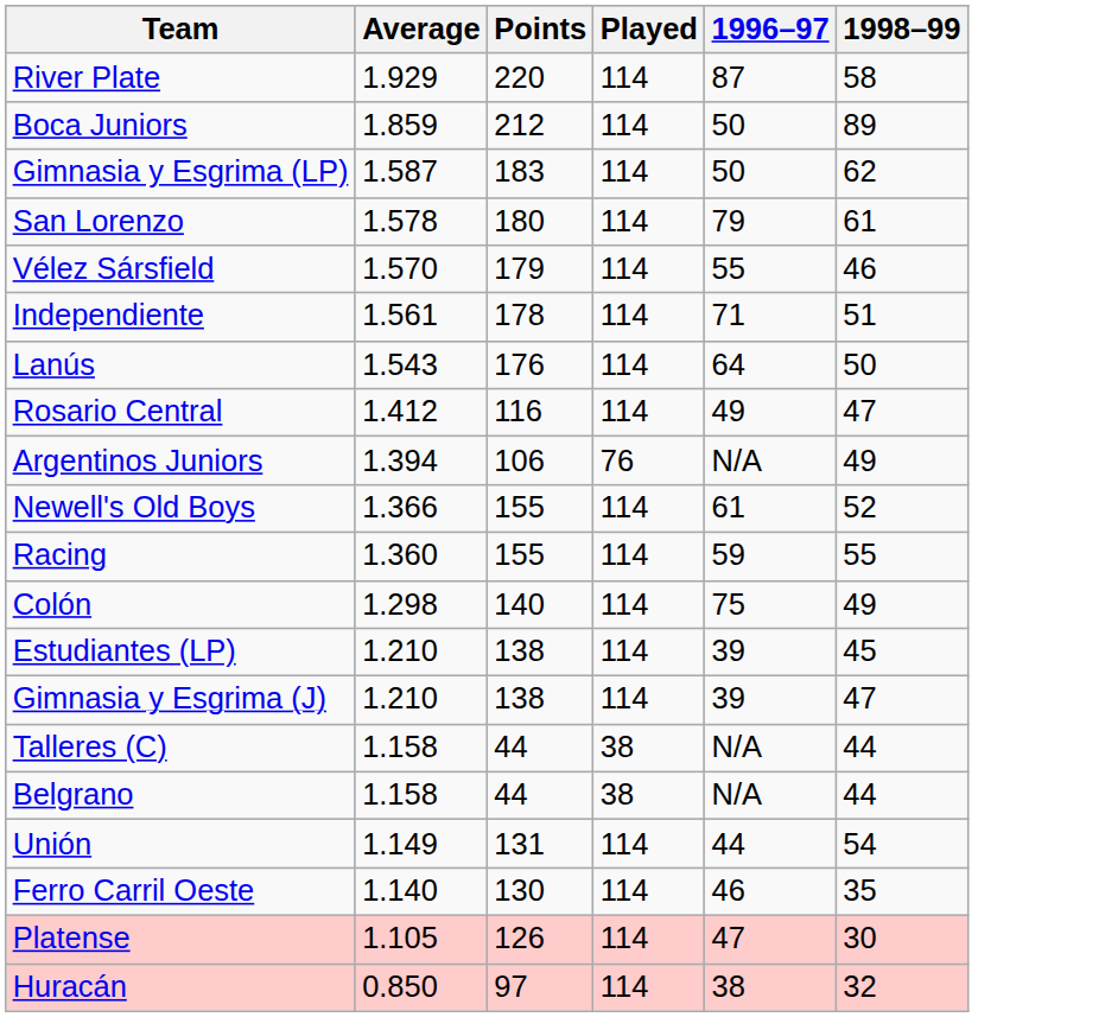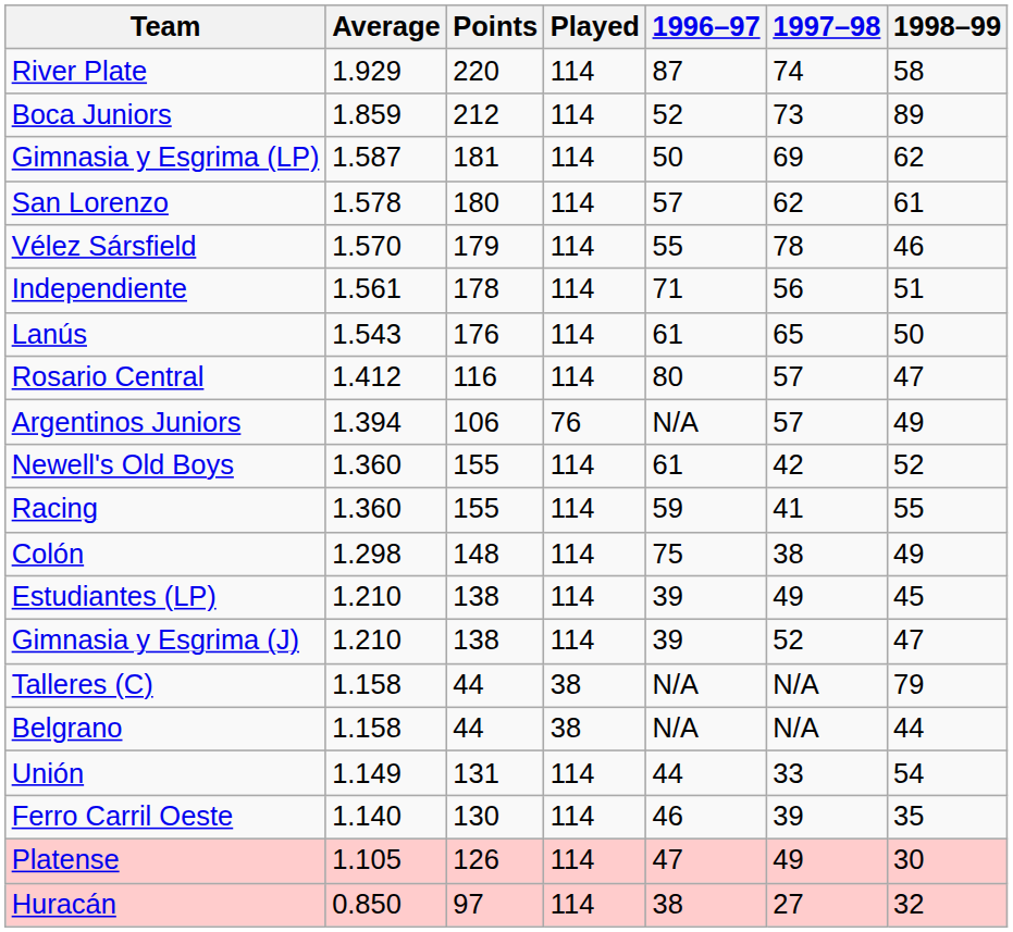 <table class="wikitable">
 <tr>
 <th>Team</th>
 <th>Average</th>
 <th>Points</th>
 <th>Played</th>
 <th><a href='#'>1996–97</a></th>
+<th><a href='#'>1997–98</a></th>
 <th>1998–99</th>
 </tr>
 <tr>
 <td><a href='#'>River Plate</a></td>
 <td>1.929</td>
 <td>220</td>
 <td>114</td>
 <td>87</td>
+<td>74</td>
 <td>58</td>
 </tr>
 <tr>
 <td><a href='#'>Boca Juniors</a></td>
 <td>1.859</td>
 <td>212</td>
 <td>114</td>
-<td>50</td>
+<td>52</td>
+<td>73</td>
 <td>89</td>
 </tr>
 <tr>
 <td><a href='#'>Gimnasia y Esgrima (LP)</a></td>
 <td>1.587</td>
-<td>183</td>
+<td>181</td>
 <td>114</td>
 <td>50</td>
+<td>69</td>
 <td>62</td>
 </tr>
 <tr>
 <td><a href='#'>San Lorenzo</a></td>
 <td>1.578</td>
 <td>180</td>
 <td>114</td>
-<td>79</td>
+<td>57</td>
+<td>62</td>
 <td>61</td>
 </tr>
 <tr>
 <td><a href='#'>Vélez Sársfield</a></td>
 <td>1.570</td>
 <td>179</td>
 <td>114</td>
 <td>55</td>
+<td>78</td>
 <td>46</td>
 </tr>
 <tr>
 <td><a href='#'>Independiente</a></td>
 <td>1.561</td>
 <td>178</td>
 <td>114</td>
 <td>71</td>
+<td>56</td>
 <td>51</td>
 </tr>
 <tr>
 <td><a href='#'>Lanús</a></td>
 <td>1.543</td>
 <td>176</td>
 <td>114</td>
-<td>64</td>
+<td>61</td>
+<td>65</td>
 <td>50</td>
 </tr>
 <tr>
 <td><a href='#'>Rosario Central</a></td>
 <td>1.412</td>
 <td>116</td>
 <td>114</td>
-<td>49</td>
+<td>80</td>
+<td>57</td>
 <td>47</td>
 </tr>
 <tr>
 <td><a href='#'>Argentinos Juniors</a></td>
 <td>1.394</td>
 <td>106</td>
 <td>76</td>
 <td>N/A</td>
+<td>57</td>
 <td>49</td>
 </tr>
 <tr>
 <td><a href='#'>Newell's Old Boys</a></td>
-<td>1.366</td>
+<td>1.360</td>
 <td>155</td>
 <td>114</td>
 <td>61</td>
+<td>42</td>
 <td>52</td>
 </tr>
 <tr>
 <td><a href='#'>Racing</a></td>
 <td>1.360</td>
 <td>155</td>
 <td>114</td>
 <td>59</td>
+<td>41</td>
 <td>55</td>
 </tr>
 <tr>
 <td><a href='#'>Colón</a></td>
 <td>1.298</td>
-<td>140</td>
+<td>148</td>
 <td>114</td>
 <td>75</td>
+<td>38</td>
 <td>49</td>
 </tr>
 <tr>
 <td><a href='#'>Estudiantes (LP)</a></td>
 <td>1.210</td>
 <td>138</td>
 <td>114</td>
 <td>39</td>
+<td>49</td>
 <td>45</td>
 </tr>
 <tr>
 <td><a href='#'>Gimnasia y Esgrima (J)</a></td>
 <td>1.210</td>
 <td>138</td>
 <td>114</td>
 <td>39</td>
+<td>52</td>
 <td>47</td>
 </tr>
 <tr>
 <td><a href='#'>Talleres (C)</a></td>
 <td>1.158</td>
 <td>44</td>
 <td>38</td>
 <td>N/A</td>
-<td>44</td>
+<td>N/A</td>
+<td>79</td>
 </tr>
 <tr>
 <td><a href='#'>Belgrano</a></td>
 <td>1.158</td>
 <td>44</td>
 <td>38</td>
+<td>N/A</td>
 <td>N/A</td>
 <td>44</td>
 </tr>
 <tr>
 <td><a href='#'>Unión</a></td>
 <td>1.149</td>
 <td>131</td>
 <td>114</td>
 <td>44</td>
+<td>33</td>
 <td>54</td>
 </tr>
 <tr>
 <td><a href='#'>Ferro Carril Oeste</a></td>
 <td>1.140</td>
 <td>130</td>
 <td>114</td>
 <td>46</td>
+<td>39</td>
 <td>35</td>
 </tr>
 <tr bgcolor="FFCCCC">
 <td><a href='#'>Platense</a></td>
 <td>1.105</td>
 <td>126</td>
 <td>114</td>
 <td>47</td>
+<td>49</td>
 <td>30</td>
 </tr>
 <tr bgcolor="FFCCCC">
 <td><a href='#'>Huracán</a></td>
 <td>0.850</td>
 <td>97</td>
 <td>114</td>
 <td>38</td>
+<td>27</td>
 <td>32</td>
 </tr>
 </table>
